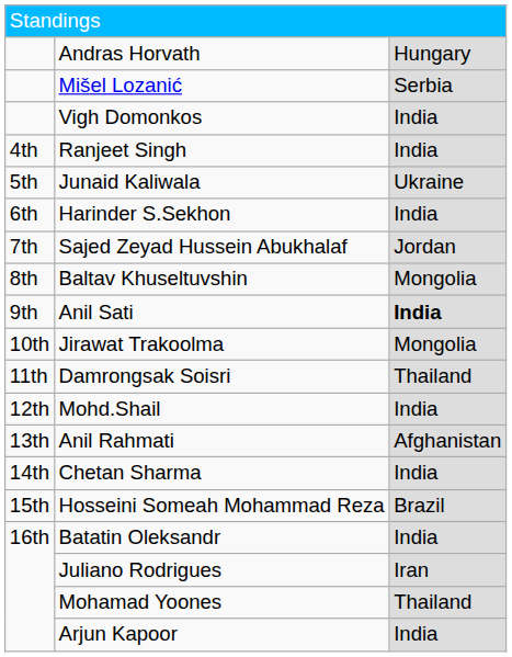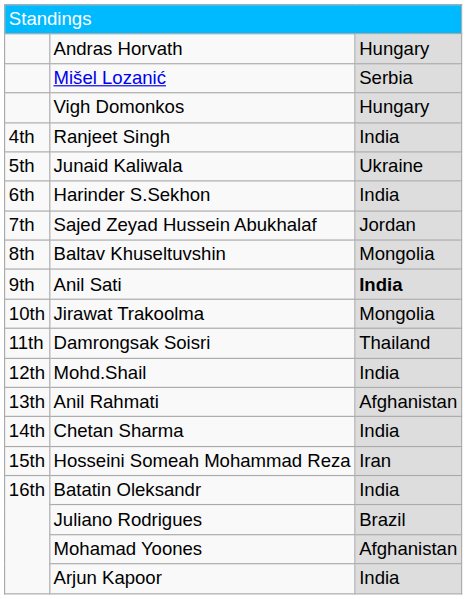 <table class="wikitable">
 <tr>
 <td colspan="3" style="background:#00baff;color:#fff">Standings</td>
 </tr>
 <tr>
 <td></td>
 <td>Andras Horvath</td>
 <td style="background:#dddddd"> Hungary</td>
 </tr>
 <tr>
 <td></td>
 <td><a href='#'>Mišel Lozanić</a></td>
 <td style="background:#dddddd"> Serbia</td>
 </tr>
 <tr>
 <td></td>
 <td>Vigh Domonkos</td>
-<td style="background:#dddddd"> India</td>
+<td style="background:#dddddd"> Hungary</td>
 </tr>
 <tr>
 <td>4th</td>
 <td>Ranjeet Singh</td>
 <td style="background:#dddddd"> India</td>
 </tr>
 <tr>
 <td>5th</td>
 <td>Junaid Kaliwala</td>
 <td style="background:#dddddd"> Ukraine</td>
 </tr>
 <tr>
 <td>6th</td>
 <td>Harinder S.Sekhon</td>
 <td style="background:#dddddd"> India</td>
 </tr>
 <tr>
 <td>7th</td>
 <td>Sajed Zeyad Hussein Abukhalaf</td>
 <td style="background:#dddddd"> Jordan</td>
 </tr>
 <tr>
 <td>8th</td>
 <td>Baltav Khuseltuvshin</td>
 <td style="background:#dddddd"> Mongolia</td>
 </tr>
 <tr>
 <td>9th</td>
 <td>Anil Sati</td>
 <td style="background:#dddddd"><strong> India</strong></td>
 </tr>
 <tr>
 <td>10th</td>
 <td>Jirawat Trakoolma</td>
 <td style="background:#dddddd"> Mongolia</td>
 </tr>
 <tr>
 <td>11th</td>
 <td>Damrongsak Soisri</td>
 <td style="background:#dddddd"> Thailand</td>
 </tr>
 <tr>
 <td>12th</td>
 <td>Mohd.Shail</td>
 <td style="background:#dddddd"> India</td>
 </tr>
 <tr>
 <td>13th</td>
 <td>Anil Rahmati</td>
 <td style="background:#dddddd"> Afghanistan</td>
 </tr>
 <tr>
 <td>14th</td>
 <td>Chetan Sharma</td>
 <td style="background:#dddddd"> India</td>
 </tr>
 <tr>
 <td>15th</td>
 <td>Hosseini Someah Mohammad Reza</td>
-<td style="background:#dddddd"> Brazil</td>
+<td style="background:#dddddd"> Iran</td>
 </tr>
 <tr>
 <td rowspan=4 valign=top>16th</td>
 <td>Batatin Oleksandr</td>
 <td style="background:#dddddd"> India</td>
 </tr>
 <tr>
 <td>Juliano Rodrigues</td>
-<td style="background:#dddddd"> Iran</td>
+<td style="background:#dddddd"> Brazil</td>
 </tr>
 <tr>
 <td>Mohamad Yoones</td>
-<td style="background:#dddddd"> Thailand</td>
+<td style="background:#dddddd"> Afghanistan</td>
 </tr>
 <tr>
 <td>Arjun Kapoor</td>
 <td style="background:#dddddd"> India</td>
 </tr>
 </table>
